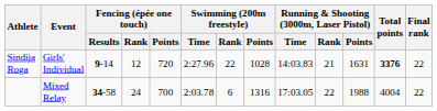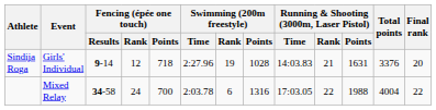 <table class="wikitable" border="1" style="font-size:90%">
 <tr>
 <th rowspan=2>Athlete</th>
 <th rowspan=2>Event</th>
 <th colspan=3>Fencing (épée one touch)</th>
 <th colspan=3>Swimming (200m freestyle)</th>
 <th colspan=3>Running & Shooting (3000m, Laser Pistol)</th>
 <th rowspan=2>Total points</th>
 <th rowspan=2>Final rank</th>
 </tr>
 <tr>
 <th>Results</th>
 <th>Rank</th>
 <th>Points</th>
 <th>Time</th>
 <th>Rank</th>
 <th>Points</th>
 <th>Time</th>
 <th>Rank</th>
 <th>Points</th>
 </tr>
 <tr>
 <td><a href='#'>Sindija Roga</a></td>
 <td><a href='#'>Girls' Individual</a></td>
 <td align=center><strong>9</strong>-14</td>
 <td align=center>12</td>
-<td align=center>720</td>
+<td align=center>718</td>
 <td align=center>2:27.96</td>
-<td align=center>22</td>
+<td align=center>19</td>
 <td align=center>1028</td>
 <td align=center>14:03.83</td>
 <td align=center>21</td>
 <td align=center>1631</td>
-<td align=center><strong>3376</strong></td>
-<td align=center>22</td>
+<td align=center>3376</td>
+<td align=center>20</td>
 </tr>
 <tr>
 <td><br></td>
 <td><a href='#'>Mixed Relay</a></td>
 <td align=center><strong>34</strong>-58</td>
 <td align=center>24</td>
 <td align=center>700</td>
 <td align=center>2:03.78</td>
 <td align=center>6</td>
 <td align=center>1316</td>
 <td align=center>17:03.05</td>
 <td align=center>22</td>
 <td align=center>1988</td>
 <td align=center>4004</td>
 <td align=center>22</td>
 </tr>
 </table>
